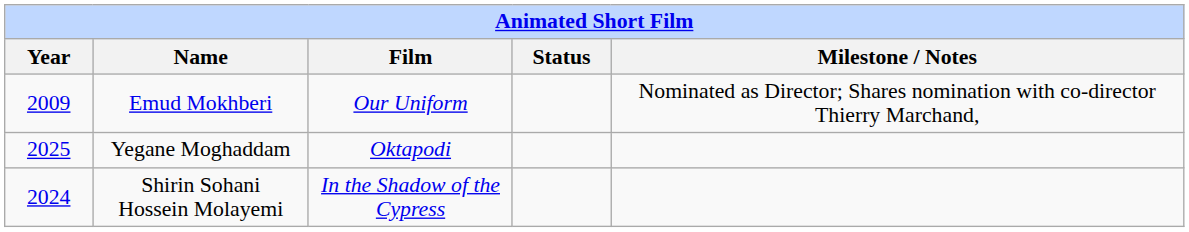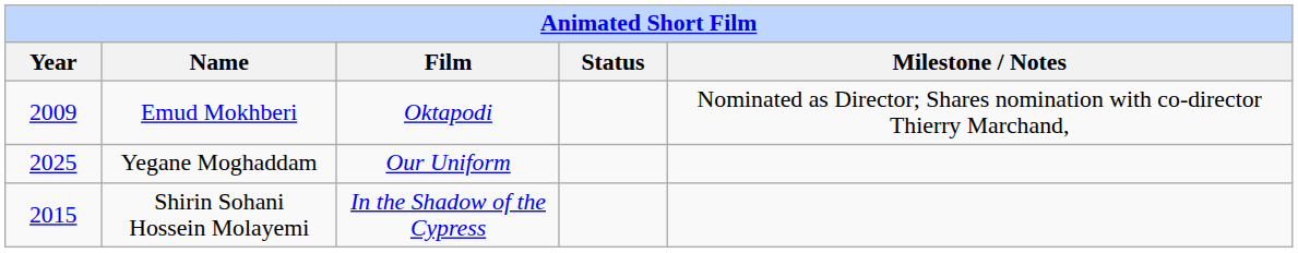 <table class="wikitable" style="text-align: center">
 <tr style="background:#bfd7ff;">
 <td colspan="5" style="text-align:center;"><strong><a href='#'>Animated Short Film</a></strong></td>
 </tr>
 <tr style="background:#ebf5ff;">
 <th style="width:075px;">Year</th>
 <th style="width:200px;">Name</th>
 <th style="width:200px;">Film</th>
 <th style="width:080px;">Status</th>
 <th style="width:650px;">Milestone / Notes</th>
 </tr>
 <tr>
 <td><a href='#'>2009</a></td>
 <td><a href='#'>Emud Mokhberi</a></td>
-<td><em><a href='#'>Our Uniform</a></em></td>
+<td><em><a href='#'>Oktapodi</a></em></td>
 <td></td>
 <td>Nominated as Director; Shares nomination with co-director Thierry Marchand,</td>
 </tr>
 <tr>
 <td><a href='#'>2025</a></td>
 <td>Yegane Moghaddam</td>
-<td><em><a href='#'>Oktapodi</a></em></td>
+<td><em><a href='#'>Our Uniform</a></em></td>
 <td></td>
 <td></td>
 </tr>
 <tr>
-<td><a href='#'>2024</a></td>
+<td><a href='#'>2015</a></td>
 <td>Shirin Sohani<br>Hossein Molayemi</td>
 <td><em><a href='#'>In the Shadow of the Cypress</a></em></td>
 <td></td>
 <td></td>
 </tr>
 </table>
